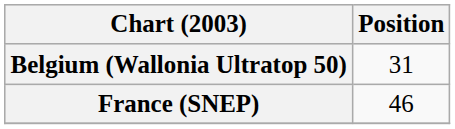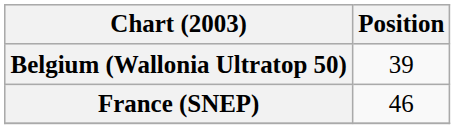 <table class="wikitable sortable plainrowheaders">
 <tr>
 <th>Chart (2003)</th>
 <th>Position</th>
 </tr>
 <tr>
 <th scope="row">Belgium (Wallonia Ultratop 50)</th>
-<td align="center">31</td>
+<td align="center">39</td>
 </tr>
 <tr>
 <th scope="row">France (SNEP)</th>
 <td align="center">46</td>
 </tr>
 <tr>
 </tr>
 </table>
